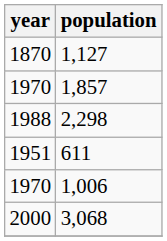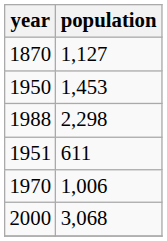 <table class="wikitable">
 <tr>
 <th>year</th>
 <th>population</th>
 </tr>
 <tr>
 <td>1870</td>
 <td>1,127</td>
 </tr>
 <tr>
-<td>1970</td>
-<td>1,857</td>
+<td>1950</td>
+<td>1,453</td>
 </tr>
 <tr>
 <td>1988</td>
 <td>2,298</td>
 </tr>
 <tr>
 <td>1951</td>
 <td>611</td>
 </tr>
 <tr>
 <td>1970</td>
 <td>1,006</td>
 </tr>
 <tr>
 <td>2000</td>
 <td>3,068</td>
 </tr>
 <tr>
 </tr>
 </table>
